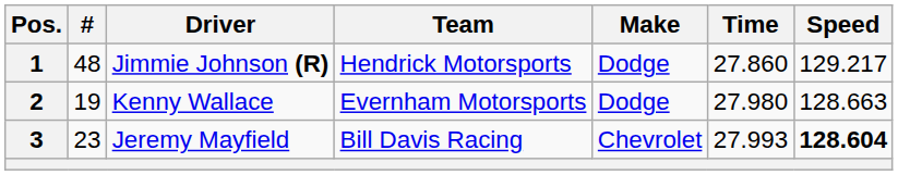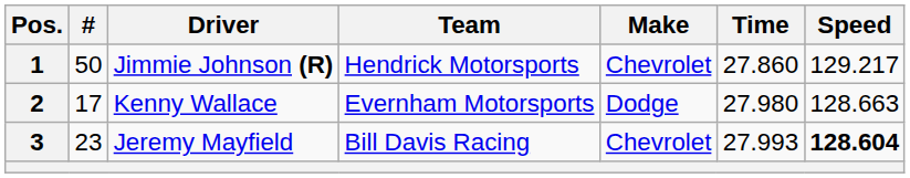 <table class="wikitable" style="font-size:95%">
 <tr>
 <th>Pos.</th>
 <th>#</th>
 <th>Driver</th>
 <th>Team</th>
 <th>Make</th>
 <th>Time</th>
 <th>Speed</th>
 </tr>
 <tr>
 <th>1</th>
-<td>48</td>
+<td>50</td>
 <td><a href='#'>Jimmie Johnson</a> <strong>(R)</strong></td>
 <td><a href='#'>Hendrick Motorsports</a></td>
-<td><a href='#'>Dodge</a></td>
+<td><a href='#'>Chevrolet</a></td>
 <td>27.860</td>
 <td>129.217</td>
 </tr>
 <tr>
 <th>2</th>
-<td>19</td>
+<td>17</td>
 <td><a href='#'>Kenny Wallace</a></td>
 <td><a href='#'>Evernham Motorsports</a></td>
 <td><a href='#'>Dodge</a></td>
 <td>27.980</td>
 <td>128.663</td>
 </tr>
 <tr>
 <th>3</th>
 <td>23</td>
 <td><a href='#'>Jeremy Mayfield</a></td>
 <td><a href='#'>Bill Davis Racing</a></td>
 <td><a href='#'>Chevrolet</a></td>
 <td>27.993</td>
 <td><strong>128.604</strong></td>
 </tr>
 <tr>
 <th colspan="7"></th>
 </tr>
 </table>
